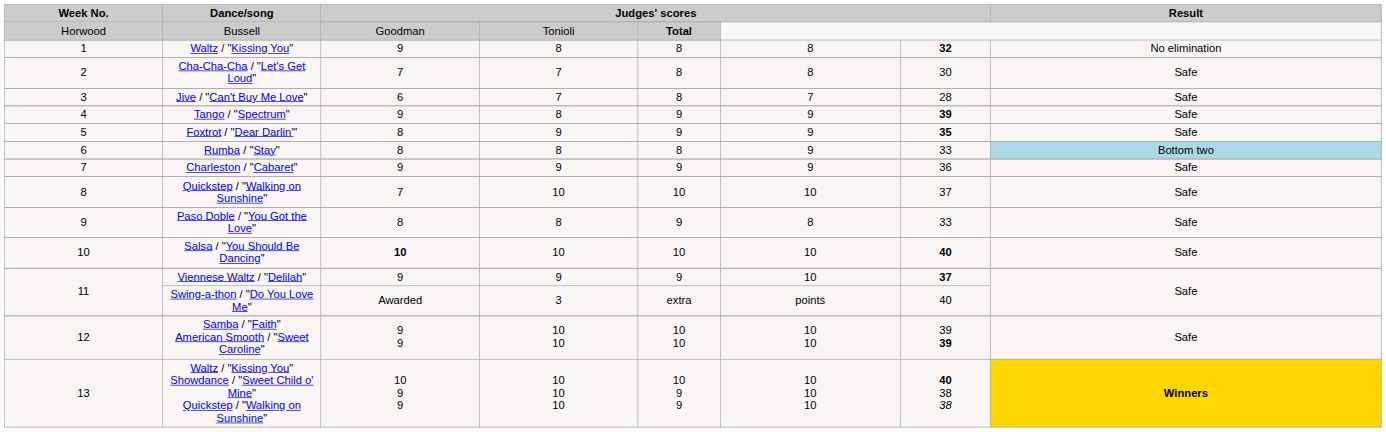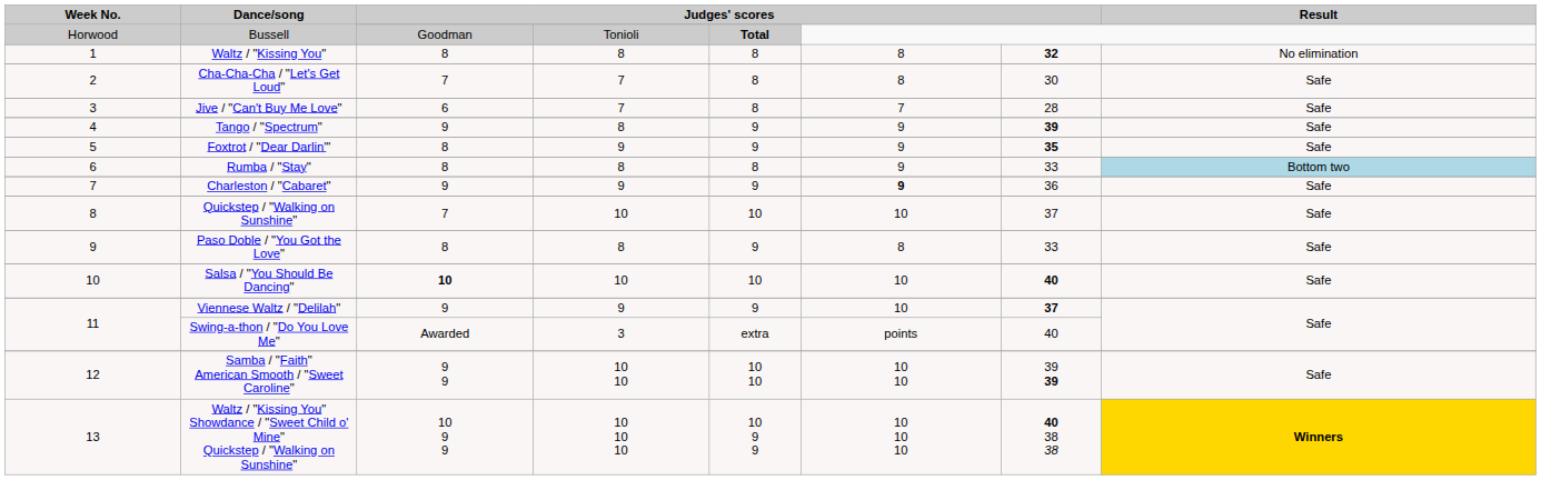 <table | class="wikitable collapsible collapsed">
 <tr>
 <td rowspan="2" bgcolor="CCCCCC" align="Center"><strong>Week No.</strong></td>
 <td rowspan="2" bgcolor="CCCCCC" align="Center"><strong>Dance/song</strong></td>
 <td colspan="5" bgcolor="CCCCCC" align="Center"><strong>Judges' scores</strong></td>
 <td rowspan="2" bgcolor="CCCCCC" align="Center"><strong>Result</strong></td>
 </tr>
 <tr>
 </tr>
 <tr>
 <td bgcolor="CCCCCC" width="11.5%" align="center">Horwood</td>
 <td bgcolor="CCCCCC" width="11.5%" align="center">Bussell</td>
 <td bgcolor="CCCCCC" width="11.5%" align="center">Goodman</td>
 <td bgcolor="CCCCCC" width="11.5%" align="center">Tonioli</td>
 <td bgcolor="CCCCCC" width="6%" align="center"><strong>Total</strong></td>
 </tr>
 <tr>
 </tr>
 <tr>
 <td align="center" bgcolor="FAF6F6">1</td>
 <td align="center" bgcolor="FAF6F6"><a href='#'>Waltz</a> / "<a href='#'>Kissing You</a>"</td>
-<td align="center" bgcolor="FAF6F6">9</td>
+<td align="center" bgcolor="FAF6F6">8</td>
 <td align="center" bgcolor="FAF6F6">8</td>
 <td align="center" bgcolor="FAF6F6">8</td>
 <td align="center" bgcolor="FAF6F6">8</td>
 <td align="center" bgcolor="FAF6F6"><span><strong>32</strong></span></td>
 <td align="center" bgcolor="FAF6F6">No elimination</td>
 </tr>
 <tr>
 </tr>
 <tr>
 <td align="center" bgcolor="FAF6F6">2</td>
 <td align="center" bgcolor="FAF6F6"><a href='#'>Cha-Cha-Cha</a> / "<a href='#'>Let's Get Loud</a>"</td>
 <td align="center" bgcolor="FAF6F6">7</td>
 <td align="center" bgcolor="FAF6F6">7</td>
 <td align="center" bgcolor="FAF6F6">8</td>
 <td align="center" bgcolor="FAF6F6">8</td>
 <td align="center" bgcolor="FAF6F6">30</td>
 <td align="center" bgcolor="FAF6F6">Safe</td>
 </tr>
 <tr>
 </tr>
 <tr>
 <td align="center" bgcolor="FAF6F6">3</td>
 <td align="center" bgcolor="FAF6F6"><a href='#'>Jive</a> / "<a href='#'>Can't Buy Me Love</a>"</td>
 <td align="center" bgcolor="FAF6F6">6</td>
 <td align="center" bgcolor="FAF6F6">7</td>
 <td align="center" bgcolor="FAF6F6">8</td>
 <td align="center" bgcolor="FAF6F6">7</td>
 <td align="center" bgcolor="FAF6F6">28</td>
 <td align="center" bgcolor="FAF6F6">Safe</td>
 </tr>
 <tr>
 </tr>
 <tr>
 <td align="center" bgcolor="FAF6F6">4</td>
 <td align="center" bgcolor="FAF6F6"><a href='#'>Tango</a> / "<a href='#'>Spectrum</a>"</td>
 <td align="center" bgcolor="FAF6F6">9</td>
 <td align="center" bgcolor="FAF6F6">8</td>
 <td align="center" bgcolor="FAF6F6">9</td>
 <td align="center" bgcolor="FAF6F6">9</td>
 <td align="center" bgcolor="FAF6F6"><span><strong>39</strong></span></td>
 <td align="center" bgcolor="FAF6F6">Safe</td>
 </tr>
 <tr>
 </tr>
 <tr>
 <td align="center" bgcolor="FAF6F6">5</td>
 <td align="center" bgcolor="FAF6F6"><a href='#'>Foxtrot</a> / "<a href='#'>Dear Darlin'</a>"</td>
 <td align="center" bgcolor="FAF6F6">8</td>
 <td align="center" bgcolor="FAF6F6">9</td>
 <td align="center" bgcolor="FAF6F6">9</td>
 <td align="center" bgcolor="FAF6F6">9</td>
 <td align="center" bgcolor="FAF6F6"><span><strong>35</strong></span></td>
 <td align="center" bgcolor="FAF6F6">Safe</td>
 </tr>
 <tr>
 </tr>
 <tr>
 <td align="center" bgcolor="FAF6F6">6</td>
 <td align="center" bgcolor="FAF6F6"><a href='#'>Rumba</a> / "<a href='#'>Stay</a>"</td>
 <td align="center" bgcolor="FAF6F6">8</td>
 <td align="center" bgcolor="FAF6F6">8</td>
 <td align="center" bgcolor="FAF6F6">8</td>
 <td align="center" bgcolor="FAF6F6">9</td>
 <td align="center" bgcolor="FAF6F6">33</td>
 <td align="center" bgcolor="lightblue">Bottom two</td>
 </tr>
 <tr>
 </tr>
 <tr>
 <td align="center" bgcolor="FAF6F6">7</td>
 <td align="center" bgcolor="FAF6F6"><a href='#'>Charleston</a> / "<a href='#'>Cabaret</a>"</td>
 <td align="center" bgcolor="FAF6F6">9</td>
 <td align="center" bgcolor="FAF6F6">9</td>
 <td align="center" bgcolor="FAF6F6">9</td>
-<td align="center" bgcolor="FAF6F6">9</td>
+<td align="center" bgcolor="FAF6F6"><strong>9</strong></td>
 <td align="center" bgcolor="FAF6F6">36</td>
 <td align="center" bgcolor="FAF6F6">Safe</td>
 </tr>
 <tr>
 </tr>
 <tr>
 <td align="center" bgcolor="FAF6F6">8</td>
 <td align="center" bgcolor="FAF6F6"><a href='#'>Quickstep</a> / "<a href='#'>Walking on Sunshine</a>"</td>
 <td align="center" bgcolor="FAF6F6">7</td>
 <td align="center" bgcolor="FAF6F6">10</td>
 <td align="center" bgcolor="FAF6F6">10</td>
 <td align="center" bgcolor="FAF6F6">10</td>
 <td align="center" bgcolor="FAF6F6">37</td>
 <td align="center" bgcolor="FAF6F6">Safe</td>
 </tr>
 <tr>
 </tr>
 <tr>
 <td align="center" bgcolor="FAF6F6">9</td>
 <td align="center" bgcolor="FAF6F6"><a href='#'>Paso Doble</a> / "<a href='#'>You Got the Love</a>"</td>
 <td align="center" bgcolor="FAF6F6">8</td>
 <td align="center" bgcolor="FAF6F6">8</td>
 <td align="center" bgcolor="FAF6F6">9</td>
 <td align="center" bgcolor="FAF6F6">8</td>
 <td align="center" bgcolor="FAF6F6">33</td>
 <td align="center" bgcolor="FAF6F6">Safe</td>
 </tr>
 <tr>
 </tr>
 <tr>
 <td align="center" bgcolor="FAF6F6">10</td>
 <td align="center" bgcolor="FAF6F6"><a href='#'>Salsa</a> / "<a href='#'>You Should Be Dancing</a>"</td>
 <td align="center" bgcolor="FAF6F6"><strong>10</strong></td>
 <td align="center" bgcolor="FAF6F6">10</td>
 <td align="center" bgcolor="FAF6F6">10</td>
 <td align="center" bgcolor="FAF6F6">10</td>
 <td align="center" bgcolor="FAF6F6"><span><strong>40</strong></span></td>
 <td align="center" bgcolor="FAF6F6">Safe</td>
 </tr>
 <tr>
 </tr>
 <tr>
 <td align="center" bgcolor="FAF6F6" rowspan="2">11</td>
 <td align="center" bgcolor="FAF6F6"><a href='#'>Viennese Waltz</a> / "<a href='#'>Delilah</a>"</td>
 <td align="center" bgcolor="FAF6F6">9</td>
 <td align="center" bgcolor="FAF6F6">9</td>
 <td align="center" bgcolor="FAF6F6">9</td>
 <td align="center" bgcolor="FAF6F6">10</td>
 <td align="center" bgcolor="FAF6F6"><span><strong>37</strong></span></td>
 <td align="center" bgcolor="FAF6F6" rowspan="2">Safe</td>
 </tr>
 <tr>
 <td align="center" bgcolor="FAF6F6"><a href='#'>Swing-a-thon</a> / "<a href='#'>Do You Love Me</a>"</td>
 <td align="center" bgcolor="FAF6F6">Awarded</td>
 <td align="center" bgcolor="FAF6F6">3</td>
 <td align="center" bgcolor="FAF6F6">extra</td>
 <td align="center" bgcolor="FAF6F6">points</td>
 <td align="center" bgcolor="FAF6F6">40</td>
 </tr>
 <tr>
 </tr>
 <tr>
 <td align="center" bgcolor="FAF6F6">12</td>
 <td align="center" bgcolor="FAF6F6"><a href='#'>Samba</a> / "<a href='#'>Faith</a>"<br><a href='#'>American Smooth</a> / "<a href='#'>Sweet Caroline</a>"</td>
 <td align="center" bgcolor="FAF6F6">9<br>9</td>
 <td align="center" bgcolor="FAF6F6">10<br>10</td>
 <td align="center" bgcolor="FAF6F6">10<br>10</td>
 <td align="center" bgcolor="FAF6F6">10<br>10</td>
 <td align="center" bgcolor="FAF6F6">39<br><span><strong>39</strong></span></td>
 <td align="center" bgcolor="FAF6F6">Safe</td>
 </tr>
 <tr>
 <td align="center" bgcolor="FAF6F6">13</td>
 <td align="center" bgcolor="FAF6F6"><a href='#'>Waltz</a> / "<a href='#'>Kissing You</a>"<br><a href='#'>Showdance</a> / "<a href='#'>Sweet Child o' Mine</a>"<br><a href='#'>Quickstep</a> / "<a href='#'>Walking on Sunshine</a>"</td>
 <td align="center" bgcolor="FAF6F6">10<br>9<br>9</td>
 <td align="center" bgcolor="FAF6F6">10<br>10<br>10</td>
 <td align="center" bgcolor="FAF6F6">10<br>9<br>9</td>
 <td align="center" bgcolor="FAF6F6">10<br>10<br>10</td>
 <td align="center" bgcolor="FAF6F6"><span><strong>40</strong></span><br>38<br><span><em>38</em></span></td>
 <td align="center" bgcolor="gold"><strong>Winners</strong></td>
 </tr>
 </table>
